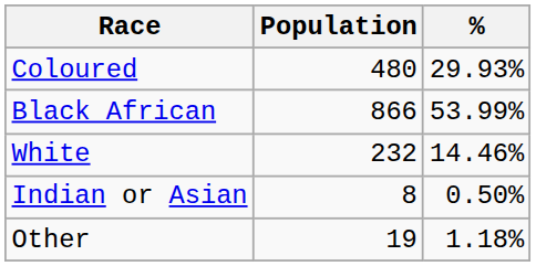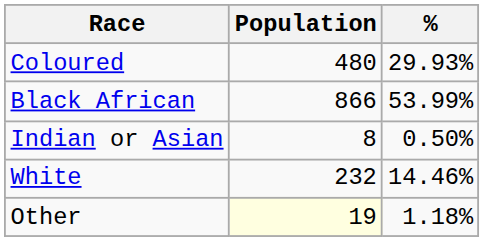 <table class="wikitable" style="text-align:right">
 <tr>
 <th>Race</th>
 <th>Population</th>
 <th>%</th>
 </tr>
 <tr>
 <td style="text-align:left"><a href='#'>Coloured</a></td>
 <td>480</td>
 <td>29.93%</td>
 </tr>
 <tr>
 <td style="text-align:left"><a href='#'>Black African</a></td>
 <td>866</td>
 <td>53.99%</td>
 </tr>
 <tr>
+<td style="text-align:left"><a href='#'>Indian</a> or <a href='#'>Asian</a></td>
+<td>8</td>
+<td>0.50%</td>
+</tr>
+<tr>
 <td style="text-align:left"><a href='#'>White</a></td>
 <td>232</td>
 <td>14.46%</td>
 </tr>
 <tr>
-<td style="text-align:left"><a href='#'>Indian</a> or <a href='#'>Asian</a></td>
-<td>8</td>
-<td>0.50%</td>
-</tr>
-<tr>
 <td style="text-align:left">Other</td>
-<td>19</td>
+<td style="background: lightyellow;">19</td>
 <td>1.18%</td>
 </tr>
 </table>
